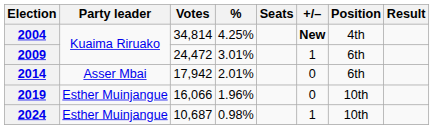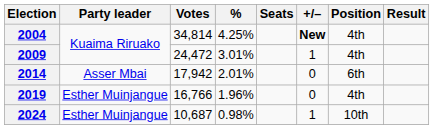 <table class=wikitable style=text-align:center>
 <tr>
 <th>Election</th>
 <th>Party leader</th>
 <th><strong>Votes</strong></th>
 <th><strong>%</strong></th>
 <th><strong>Seats</strong></th>
 <th>+/–</th>
 <th><strong>Position</strong></th>
 <th><strong>Result</strong></th>
 </tr>
 <tr>
 <th><a href='#'>2004</a></th>
 <td rowspan="2"><a href='#'>Kuaima Riruako</a></td>
 <td>34,814</td>
 <td>4.25%</td>
 <td></td>
 <td><strong>New</strong></td>
 <td> 4th</td>
 <td></td>
 </tr>
 <tr>
 <th><a href='#'>2009</a></th>
 <td>24,472</td>
 <td>3.01%</td>
 <td></td>
 <td> 1</td>
-<td> 6th</td>
+<td> 4th</td>
 <td></td>
 </tr>
 <tr>
 <th><a href='#'>2014</a></th>
 <td><a href='#'>Asser Mbai</a></td>
 <td>17,942</td>
 <td>2.01%</td>
 <td></td>
 <td> 0</td>
 <td> 6th</td>
 <td></td>
 </tr>
 <tr>
 <th><a href='#'>2019</a></th>
 <td><a href='#'>Esther Muinjangue</a></td>
-<td>16,066</td>
+<td>16,766</td>
 <td>1.96%</td>
 <td></td>
 <td> 0</td>
-<td> 10th</td>
+<td> 4th</td>
 <td></td>
 </tr>
 <tr>
 <th><a href='#'>2024</a></th>
 <td><a href='#'>Esther Muinjangue</a></td>
 <td>10,687</td>
 <td>0.98%</td>
 <td></td>
 <td> 1</td>
 <td> 10th</td>
 <td></td>
 </tr>
 </table>
